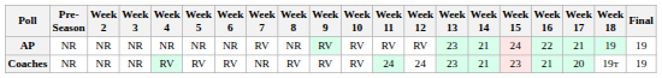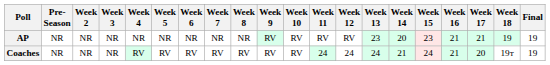 <table class="wikitable" style="white-space:nowrap;font-size:90%">
 <tr>
 <th>Poll</th>
 <th>Pre-<br>Season</th>
 <th>Week<br>2</th>
 <th>Week<br>3</th>
 <th>Week<br>4</th>
 <th>Week<br>5</th>
 <th>Week<br>6</th>
 <th>Week<br>7</th>
 <th>Week<br>8</th>
 <th>Week<br>9</th>
 <th>Week<br>10</th>
 <th>Week<br>11</th>
 <th>Week<br>12</th>
 <th>Week<br>13</th>
 <th>Week<br>14</th>
 <th>Week<br>15</th>
 <th>Week<br>16</th>
 <th>Week<br>17</th>
 <th>Week<br>18</th>
 <th>Final</th>
 </tr>
 <tr style="text-align:center;">
 <th>AP</th>
 <td style="background:#FFFFFF;">NR</td>
 <td style="background:#FFFFFF;">NR</td>
 <td style="background:#FFFFFF;">NR</td>
 <td style="background:#FFFFFF;">NR</td>
 <td style="background:#FFFFFF;">NR</td>
 <td style="background:#FFFFFF;">NR</td>
-<td style="background:#FFFFFF;">RV</td>
+<td style="background:#FFFFFF;">NR</td>
 <td style="background:#FFFFFF;">NR</td>
 <td style="background:#D8FFEB;">RV</td>
 <td style="background:#FFFFFF;">RV</td>
 <td style="background:#FFFFFF;">RV</td>
 <td style="background:#FFFFFF;">RV</td>
 <td style="background:#D8FFEB;">23</td>
+<td style="background:#D8FFEB;">20</td>
+<td style="background:#FFE6E6;">23</td>
 <td style="background:#D8FFEB;">21</td>
-<td style="background:#FFE6E6;">24</td>
-<td style="background:#D8FFEB;">22</td>
 <td style="background:#D8FFEB;">21</td>
 <td style="background:#D8FFEB;">19</td>
 <td style="background:#FFFFFF;">19</td>
 </tr>
 <tr style="text-align:center;">
 <th>Coaches</th>
 <td style="background:#FFFFFF;">NR</td>
 <td style="background:#FFFFFF;">NR</td>
 <td style="background:#FFFFFF;">NR</td>
 <td style="background:#D8FFEB;">RV</td>
 <td style="background:#FFFFFF;">RV</td>
 <td style="background:#FFFFFF;">RV</td>
-<td style="background:#FFFFFF;">NR</td>
+<td style="background:#FFFFFF;">RV</td>
 <td style="background:#FFFFFF;">RV</td>
 <td style="background:#FFFFFF;">RV</td>
 <td style="background:#FFFFFF;">RV</td>
 <td style="background:#D8FFEB;">24</td>
 <td style="background:#FFFFFF;">24</td>
-<td style="background:#D8FFEB;">23</td>
+<td style="background:#D8FFEB;">24</td>
 <td style="background:#D8FFEB;">21</td>
-<td style="background:#FFE6E6;">23</td>
+<td style="background:#FFE6E6;">24</td>
 <td style="background:#D8FFEB;">21</td>
 <td style="background:#D8FFEB;">20</td>
 <td style="background:#FFFFFF;">19т</td>
 <td style="background:#FFFFFF;">19</td>
 </tr>
 </table>
